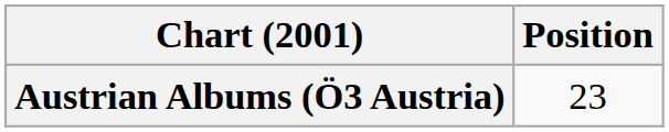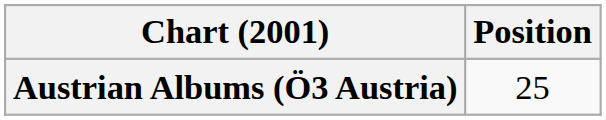 <table class="wikitable plainrowheaders" style="text-align:center">
 <tr>
 <th scope="col">Chart (2001)</th>
 <th scope="col">Position</th>
 </tr>
 <tr>
 <th scope="row">Austrian Albums (Ö3 Austria)</th>
-<td>23</td>
+<td>25</td>
 </tr>
 </table>
